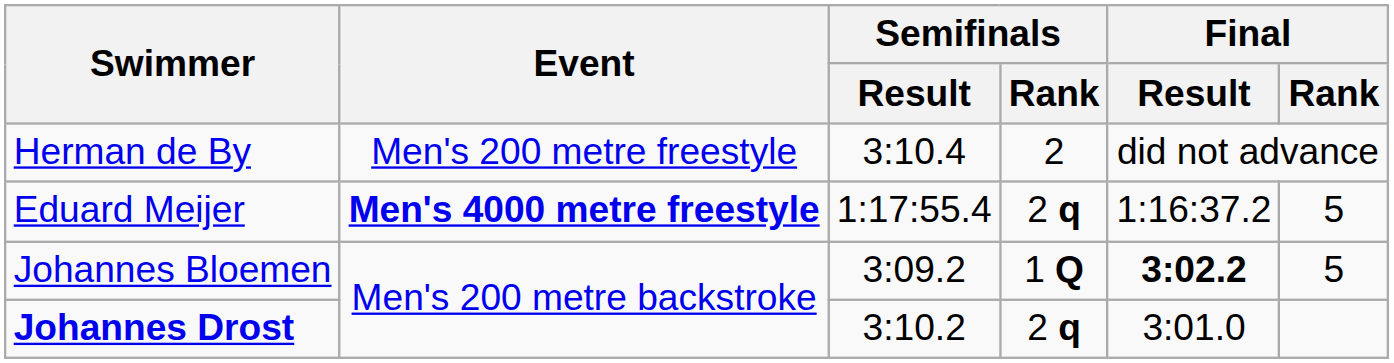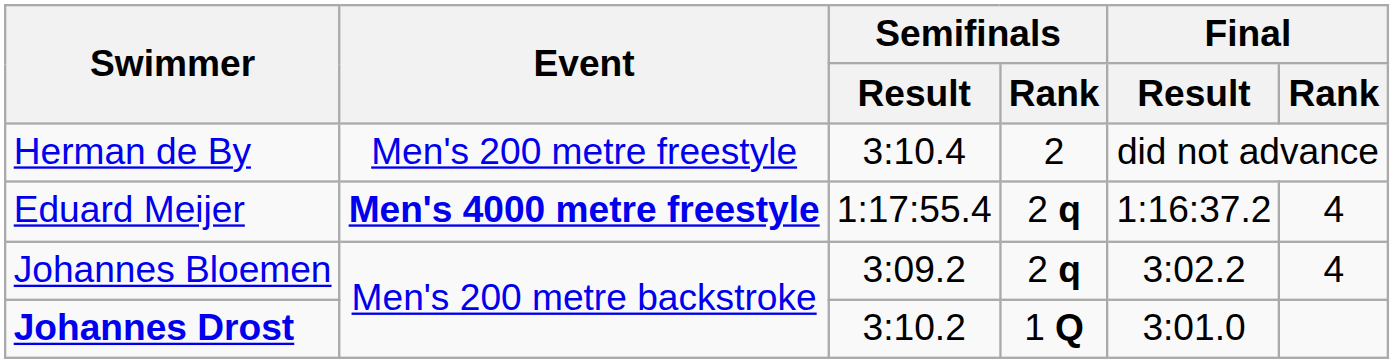 <table class=wikitable>
 <tr>
 <th rowspan=2>Swimmer</th>
 <th rowspan=2>Event</th>
 <th colspan=2>Semifinals</th>
 <th colspan=2>Final</th>
 </tr>
 <tr>
 <th>Result</th>
 <th>Rank</th>
 <th>Result</th>
 <th>Rank</th>
 </tr>
 <tr align=center>
 <td align=left><a href='#'>Herman de By</a></td>
 <td><a href='#'>Men's 200 metre freestyle</a></td>
 <td>3:10.4</td>
 <td>2</td>
 <td colspan=2>did not advance</td>
 </tr>
 <tr align=center>
 <td align=left><a href='#'>Eduard Meijer</a></td>
 <td><strong><a href='#'>Men's 4000 metre freestyle</a></strong></td>
 <td>1:17:55.4</td>
 <td>2 <strong>q</strong></td>
 <td>1:16:37.2</td>
-<td>5</td>
+<td>4</td>
 </tr>
 <tr align=center>
 <td align=left><a href='#'>Johannes Bloemen</a></td>
 <td rowspan=2><a href='#'>Men's 200 metre backstroke</a></td>
 <td>3:09.2</td>
-<td>1 <strong>Q</strong></td>
-<td><strong>3:02.2</strong></td>
-<td>5</td>
+<td>2 <strong>q</strong></td>
+<td>3:02.2</td>
+<td>4</td>
 </tr>
 <tr align=center>
 <td align=left><strong><a href='#'>Johannes Drost</a></strong></td>
 <td>3:10.2</td>
-<td>2 <strong>q</strong></td>
+<td>1 <strong>Q</strong></td>
 <td>3:01.0</td>
 <td></td>
 </tr>
 </table>
